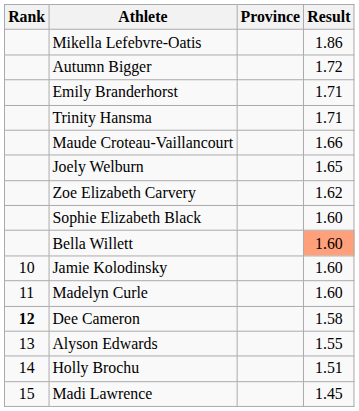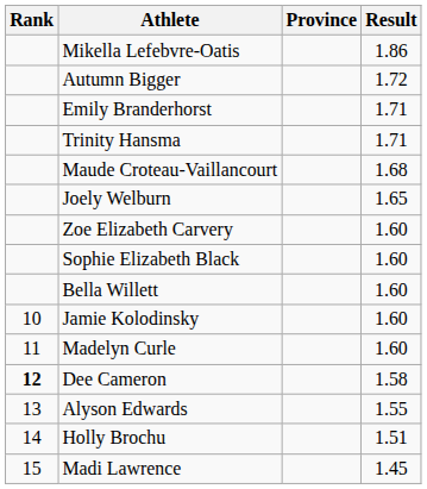 <table class="wikitable sortable" style="text-align:center">
 <tr>
 <th>Rank</th>
 <th>Athlete</th>
 <th>Province</th>
 <th>Result</th>
 </tr>
 <tr>
 <td></td>
 <td align=left>Mikella Lefebvre-Oatis</td>
 <td align="left"></td>
 <td>1.86</td>
 </tr>
 <tr>
 <td></td>
 <td align=left>Autumn Bigger</td>
 <td align="left"></td>
 <td>1.72</td>
 </tr>
 <tr>
 <td></td>
 <td align=left>Emily Branderhorst</td>
 <td align="left"></td>
 <td>1.71</td>
 </tr>
 <tr>
 <td></td>
 <td align=left>Trinity Hansma</td>
 <td align="left"></td>
 <td>1.71</td>
 </tr>
 <tr>
 <td></td>
 <td align=left>Maude Croteau-Vaillancourt</td>
 <td align="left"></td>
-<td>1.66</td>
+<td>1.68</td>
 </tr>
 <tr>
 <td></td>
 <td align=left>Joely Welburn</td>
 <td align="left"></td>
 <td>1.65</td>
 </tr>
 <tr>
 <td></td>
 <td align=left>Zoe Elizabeth Carvery</td>
 <td align="left"></td>
-<td>1.62</td>
+<td>1.60</td>
 </tr>
 <tr>
 <td></td>
 <td align=left>Sophie Elizabeth Black</td>
 <td align="left"></td>
 <td>1.60</td>
 </tr>
 <tr>
 <td></td>
 <td align=left>Bella Willett</td>
 <td align="left"></td>
-<td style="background: lightsalmon;">1.60</td>
+<td>1.60</td>
 </tr>
 <tr>
 <td>10</td>
 <td align=left>Jamie Kolodinsky</td>
 <td align="left"></td>
 <td>1.60</td>
 </tr>
 <tr>
 <td>11</td>
 <td align=left>Madelyn Curle</td>
 <td align="left"></td>
 <td>1.60</td>
 </tr>
 <tr>
 <td><strong>12</strong></td>
 <td align=left>Dee Cameron</td>
 <td align="left"></td>
 <td>1.58</td>
 </tr>
 <tr>
 <td>13</td>
 <td align=left>Alyson Edwards</td>
 <td align="left"></td>
 <td>1.55</td>
 </tr>
 <tr>
 <td>14</td>
 <td align=left>Holly Brochu</td>
 <td align="left"></td>
 <td>1.51</td>
 </tr>
 <tr>
 <td>15</td>
 <td align=left>Madi Lawrence</td>
 <td align="left"></td>
 <td>1.45</td>
 </tr>
 </table>
